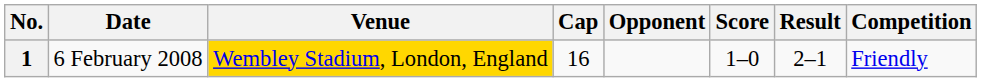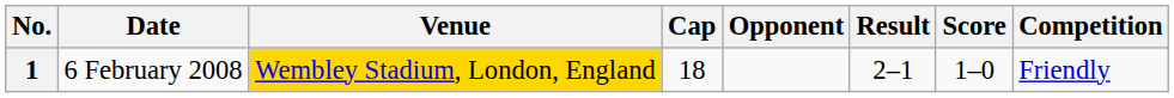 <table class="wikitable sortable plainrowheaders">
 <tr>
 <th scope=col>No.</th>
 <th scope=col data-sort-type=date>Date</th>
 <th scope=col>Venue</th>
 <th scope=col>Cap</th>
 <th scope=col>Opponent</th>
+<th scope=col>Result</th>
 <th scope=col>Score</th>
-<th scope=col>Result</th>
 <th scope=col>Competition</th>
 </tr>
 <tr>
 <th scope=row>1</th>
 <td>6 February 2008</td>
 <td style="background: gold;"><a href='#'>Wembley Stadium</a>, London, England</td>
-<td align=center>16</td>
+<td align=center>18</td>
 <td></td>
+<td align=center>2–1</td>
 <td align=center>1–0</td>
-<td align=center>2–1</td>
 <td><a href='#'>Friendly</a></td>
 </tr>
 </table>
